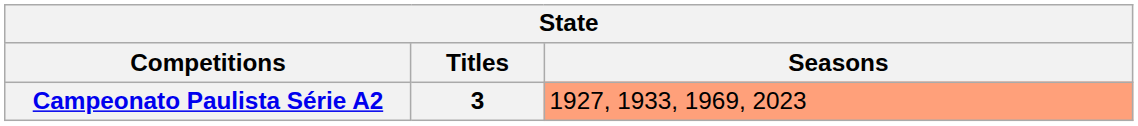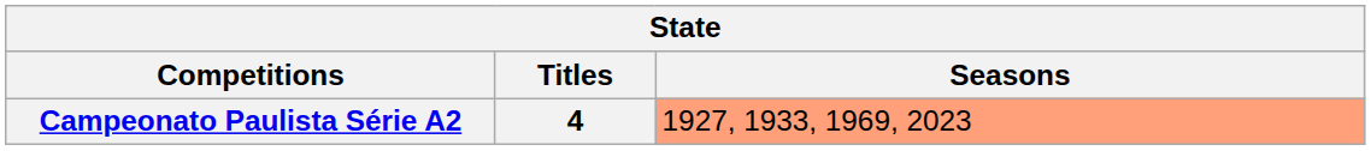 <table class="wikitable">
 <tr>
 <th colspan="3">State</th>
 </tr>
 <tr>
 <th style="width:260px">Competitions</th>
 <th style="width:80px">Titles</th>
 <th style="width:380px">Seasons</th>
 </tr>
 <tr>
 <th><a href='#'>Campeonato Paulista Série A2</a></th>
-<th>3</th>
+<th>4</th>
 <td style="background: lightsalmon;">1927, 1933, 1969, 2023</td>
 </tr>
 </table>
